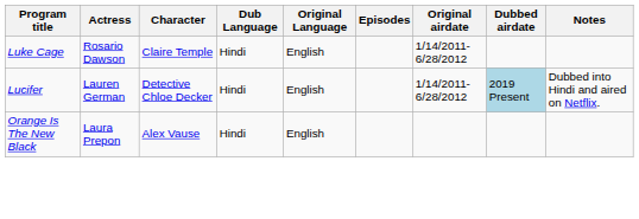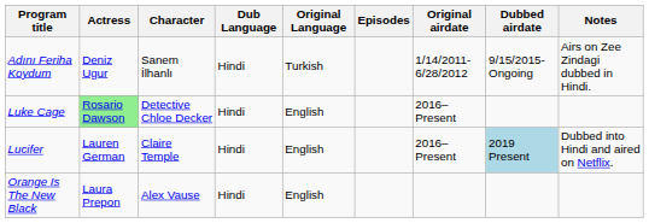 <table class="wikitable">
 <tr>
 <th>Program title</th>
 <th>Actress</th>
 <th>Character</th>
 <th>Dub Language</th>
 <th>Original Language</th>
 <th>Episodes</th>
 <th>Original airdate</th>
 <th>Dubbed airdate</th>
 <th>Notes</th>
 </tr>
 <tr>
+<td><em><a href='#'>Adını Feriha Koydum</a></em></td>
+<td><a href='#'>Deniz Ugur</a></td>
+<td>Sanem İlhanlı</td>
+<td>Hindi</td>
+<td>Turkish</td>
+<td></td>
+<td>1/14/2011-6/28/2012</td>
+<td>9/15/2015-Ongoing</td>
+<td>Airs on Zee Zindagi dubbed in Hindi.</td>
+</tr>
+<tr>
 <td><a href='#'><em>Luke Cage</em></a></td>
-<td><a href='#'>Rosario Dawson</a></td>
-<td><a href='#'>Claire Temple</a></td>
+<td style="background: lightgreen;"><a href='#'>Rosario Dawson</a></td>
+<td><a href='#'>Detective Chloe Decker</a></td>
 <td>Hindi</td>
 <td>English</td>
 <td></td>
-<td>1/14/2011-6/28/2012</td>
+<td>2016–Present</td>
 <td></td>
 <td></td>
 </tr>
 <tr>
 <td><a href='#'><em>Lucifer</em></a></td>
 <td><a href='#'>Lauren German</a></td>
-<td><a href='#'>Detective Chloe Decker</a></td>
+<td><a href='#'>Claire Temple</a></td>
 <td>Hindi</td>
 <td>English</td>
 <td></td>
-<td>1/14/2011-6/28/2012</td>
+<td>2016–Present</td>
 <td style="background: lightblue;">2019 Present</td>
 <td>Dubbed into Hindi and aired on <a href='#'>Netflix</a>.</td>
 </tr>
 <tr>
 <td><a href='#'><em>Orange Is The New Black</em></a></td>
 <td><a href='#'>Laura Prepon</a></td>
 <td><a href='#'>Alex Vause</a></td>
 <td>Hindi</td>
 <td>English</td>
 <td></td>
 <td></td>
 <td></td>
 <td></td>
 </tr>
 </table>
